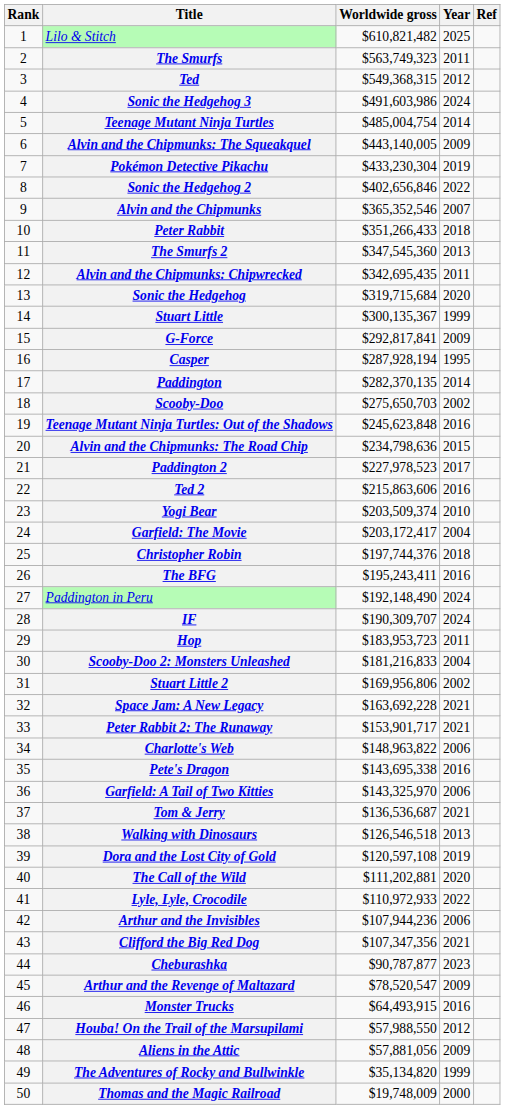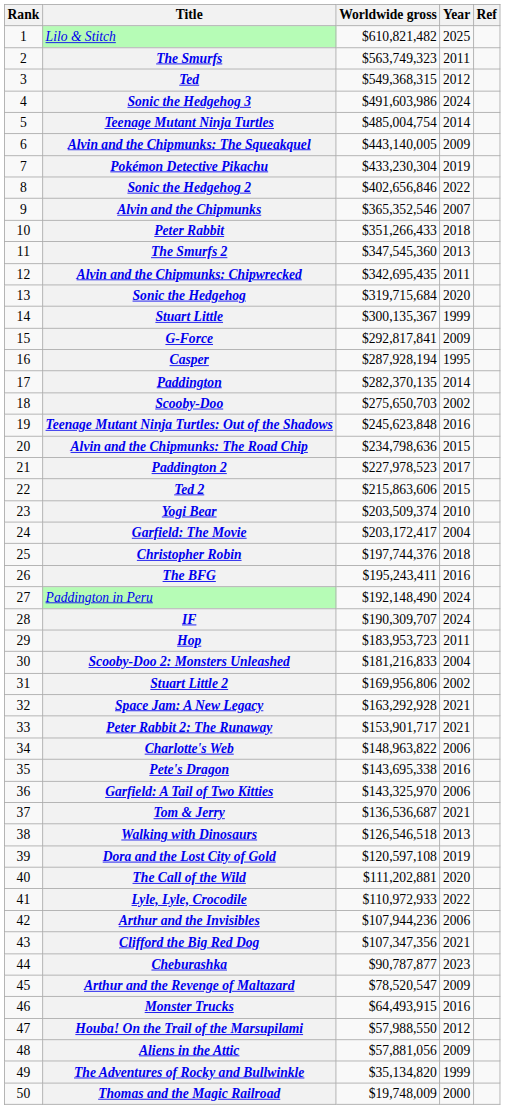 <table class="wikitable sortable plainrowheaders" style="margin:auto; margin:auto;">
 <tr>
 <th scope="col">Rank</th>
 <th scope="col">Title</th>
 <th scope="col">Worldwide gross</th>
 <th scope="col">Year</th>
 <th scope="col" class="unsortable">Ref</th>
 </tr>
 <tr>
 <td style="text-align:center;">1</td>
 <td scope="row" style="background:#b6fcb6;"><em><a href='#'>Lilo & Stitch</a></em> </td>
 <td style="text-align:right;">$610,821,482</td>
 <td style="text-align:center;">2025</td>
 <td style="text-align:center;"></td>
 </tr>
 <tr>
 <td style="text-align:center;">2</td>
 <th scope="row"><em><a href='#'>The Smurfs</a></em></th>
 <td style="text-align:right;">$563,749,323</td>
 <td style="text-align:center;">2011</td>
 <td style="text-align:center;"></td>
 </tr>
 <tr>
 <td style="text-align:center;">3</td>
 <th scope="row"><em><a href='#'>Ted</a></em></th>
 <td style="text-align:right;">$549,368,315</td>
 <td style="text-align:center;">2012</td>
 <td style="text-align:center;"></td>
 </tr>
 <tr>
 <td style="text-align:center;">4</td>
 <th scope="row"><em><a href='#'>Sonic the Hedgehog 3</a></em></th>
 <td style="text-align:right;">$491,603,986</td>
 <td style="text-align:center;">2024</td>
 <td style="text-align:center;"></td>
 </tr>
 <tr>
 <td style="text-align:center;">5</td>
 <th scope="row"><em><a href='#'>Teenage Mutant Ninja Turtles</a></em></th>
 <td style="text-align:right;">$485,004,754</td>
 <td style="text-align:center;">2014</td>
 <td style="text-align:center;"></td>
 </tr>
 <tr>
 <td style="text-align:center;">6</td>
 <th scope="row"><em><a href='#'>Alvin and the Chipmunks: The Squeakquel</a></em></th>
 <td style="text-align:right;">$443,140,005</td>
 <td style="text-align:center;">2009</td>
 <td style="text-align:center;"></td>
 </tr>
 <tr>
 <td style="text-align:center;">7</td>
 <th scope="row"><em><a href='#'>Pokémon Detective Pikachu</a></em></th>
 <td style="text-align:right;">$433,230,304</td>
 <td style="text-align:center;">2019</td>
 <td style="text-align:center;"></td>
 </tr>
 <tr>
 <td style="text-align:center;">8</td>
 <th scope="row"><em><a href='#'>Sonic the Hedgehog 2</a></em></th>
 <td style="text-align:right;">$402,656,846</td>
 <td style="text-align:center;">2022</td>
 <td style="text-align:center;"></td>
 </tr>
 <tr>
 <td style="text-align:center;">9</td>
 <th scope="row"><em><a href='#'>Alvin and the Chipmunks</a></em></th>
 <td style="text-align:right;">$365,352,546</td>
 <td style="text-align:center;">2007</td>
 <td style="text-align:center;"></td>
 </tr>
 <tr>
 <td style="text-align:center;">10</td>
 <th scope="row"><em><a href='#'>Peter Rabbit</a></em></th>
 <td style="text-align:right;">$351,266,433</td>
 <td style="text-align:center;">2018</td>
 <td style="text-align:center;"></td>
 </tr>
 <tr>
 <td style="text-align:center;">11</td>
 <th scope="row"><em><a href='#'>The Smurfs 2</a></em></th>
 <td style="text-align:right;">$347,545,360</td>
 <td style="text-align:center;">2013</td>
 <td style="text-align:center;"></td>
 </tr>
 <tr>
 <td style="text-align:center;">12</td>
 <th scope="row"><em><a href='#'>Alvin and the Chipmunks: Chipwrecked</a></em></th>
 <td style="text-align:right;">$342,695,435</td>
 <td style="text-align:center;">2011</td>
 <td style="text-align:center;"></td>
 </tr>
 <tr>
 <td style="text-align:center;">13</td>
 <th scope="row"><em><a href='#'>Sonic the Hedgehog</a></em></th>
 <td style="text-align:right;">$319,715,684</td>
 <td style="text-align:center;">2020</td>
 <td style="text-align:center;"></td>
 </tr>
 <tr>
 <td style="text-align:center;">14</td>
 <th scope="row"><em><a href='#'>Stuart Little</a></em></th>
 <td style="text-align:right;">$300,135,367</td>
 <td style="text-align:center;">1999</td>
 <td style="text-align:center;"></td>
 </tr>
 <tr>
 <td style="text-align:center;">15</td>
 <th scope="row"><em><a href='#'>G-Force</a></em></th>
 <td style="text-align:right;">$292,817,841</td>
 <td style="text-align:center;">2009</td>
 <td style="text-align:center;"></td>
 </tr>
 <tr>
 <td style="text-align:center;">16</td>
 <th scope="row"><em><a href='#'>Casper</a></em></th>
 <td style="text-align:right;">$287,928,194</td>
 <td style="text-align:center;">1995</td>
 <td style="text-align:center;"></td>
 </tr>
 <tr>
 <td style="text-align:center;">17</td>
 <th scope="row"><em><a href='#'>Paddington</a></em></th>
 <td style="text-align:right;">$282,370,135</td>
 <td style="text-align:center;">2014</td>
 <td style="text-align:center;"></td>
 </tr>
 <tr>
 <td style="text-align:center;">18</td>
 <th scope="row"><em><a href='#'>Scooby-Doo</a></em></th>
 <td style="text-align:right;">$275,650,703</td>
 <td style="text-align:center;">2002</td>
 <td style="text-align:center;"></td>
 </tr>
 <tr>
 <td style="text-align:center;">19</td>
 <th scope="row"><em><a href='#'>Teenage Mutant Ninja Turtles: Out of the Shadows</a></em></th>
 <td style="text-align:right;">$245,623,848</td>
 <td style="text-align:center;">2016</td>
 <td style="text-align:center;"></td>
 </tr>
 <tr>
 <td style="text-align:center;">20</td>
 <th scope="row"><em><a href='#'>Alvin and the Chipmunks: The Road Chip</a></em></th>
 <td style="text-align:right;">$234,798,636</td>
 <td style="text-align:center;">2015</td>
 <td style="text-align:center;"></td>
 </tr>
 <tr>
 <td style="text-align:center;">21</td>
 <th scope="row"><em><a href='#'>Paddington 2</a></em></th>
 <td style="text-align:right;">$227,978,523</td>
 <td style="text-align:center;">2017</td>
 <td style="text-align:center;"></td>
 </tr>
 <tr>
 <td style="text-align:center;">22</td>
 <th scope="row"><em><a href='#'>Ted 2</a></em></th>
 <td style="text-align:right;">$215,863,606</td>
-<td style="text-align:center;">2016</td>
+<td style="text-align:center;">2015</td>
 <td style="text-align:center;"></td>
 </tr>
 <tr>
 <td style="text-align:center;">23</td>
 <th scope="row"><em><a href='#'>Yogi Bear</a></em></th>
 <td style="text-align:right;">$203,509,374</td>
 <td style="text-align:center;">2010</td>
 <td style="text-align:center;"></td>
 </tr>
 <tr>
 <td style="text-align:center;">24</td>
 <th scope="row"><em><a href='#'>Garfield: The Movie</a></em></th>
 <td style="text-align:right;">$203,172,417</td>
 <td style="text-align:center;">2004</td>
 <td style="text-align:center;"></td>
 </tr>
 <tr>
 <td style="text-align:center;">25</td>
 <th scope="row"><em><a href='#'>Christopher Robin</a></em></th>
 <td style="text-align:right;">$197,744,376</td>
 <td style="text-align:center;">2018</td>
 <td style="text-align:center;"></td>
 </tr>
 <tr>
 <td style="text-align:center;">26</td>
 <th scope="row"><em><a href='#'>The BFG</a></em></th>
 <td style="text-align:right;">$195,243,411</td>
 <td style="text-align:center;">2016</td>
 <td style="text-align:center;"></td>
 </tr>
 <tr>
 <td style="text-align:center;">27</td>
 <td scope="row" style="background:#b6fcb6;"><em><a href='#'>Paddington in Peru</a></em> </td>
 <td style="text-align:right;">$192,148,490</td>
 <td style="text-align:center;">2024</td>
 <td style="text-align:center;"></td>
 </tr>
 <tr>
 <td style="text-align:center;">28</td>
 <th scope="row"><em><a href='#'>IF</a></em></th>
 <td style="text-align:right;">$190,309,707</td>
 <td style="text-align:center;">2024</td>
 <td style="text-align:center;"></td>
 </tr>
 <tr>
 <td style="text-align:center;">29</td>
 <th scope="row"><em><a href='#'>Hop</a></em></th>
 <td style="text-align:right;">$183,953,723</td>
 <td style="text-align:center;">2011</td>
 <td style="text-align:center;"></td>
 </tr>
 <tr>
 <td style="text-align:center;">30</td>
 <th scope="row"><em><a href='#'>Scooby-Doo 2: Monsters Unleashed</a></em></th>
 <td style="text-align:right;">$181,216,833</td>
 <td style="text-align:center;">2004</td>
 <td style="text-align:center;"></td>
 </tr>
 <tr>
 <td style="text-align:center;">31</td>
 <th scope="row"><em><a href='#'>Stuart Little 2</a></em></th>
 <td style="text-align:right;">$169,956,806</td>
 <td style="text-align:center;">2002</td>
 <td style="text-align:center;"></td>
 </tr>
 <tr>
 <td style="text-align:center;">32</td>
 <th scope="row"><em><a href='#'>Space Jam: A New Legacy</a></em></th>
-<td style="text-align:right;">$163,692,228</td>
+<td style="text-align:right;">$163,292,928</td>
 <td style="text-align:center;">2021</td>
 <td style="text-align:center;"></td>
 </tr>
 <tr>
 <td style="text-align:center;">33</td>
 <th scope="row"><em><a href='#'>Peter Rabbit 2: The Runaway</a></em></th>
 <td style="text-align:right;">$153,901,717</td>
 <td style="text-align:center;">2021</td>
 <td style="text-align:center;"></td>
 </tr>
 <tr>
 <td style="text-align:center;">34</td>
 <th scope="row"><em><a href='#'>Charlotte's Web</a></em></th>
 <td style="text-align:right;">$148,963,822</td>
 <td style="text-align:center;">2006</td>
 <td style="text-align:center;"></td>
 </tr>
 <tr>
 <td style="text-align:center;">35</td>
 <th scope="row"><em><a href='#'>Pete's Dragon</a></em></th>
 <td style="text-align:right;">$143,695,338</td>
 <td style="text-align:center;">2016</td>
 <td style="text-align:center;"></td>
 </tr>
 <tr>
 <td style="text-align:center;">36</td>
 <th scope="row"><em><a href='#'>Garfield: A Tail of Two Kitties</a></em></th>
 <td style="text-align:right;">$143,325,970</td>
 <td style="text-align:center;">2006</td>
 <td style="text-align:center;"></td>
 </tr>
 <tr>
 <td style="text-align:center;">37</td>
 <th scope="row"><em><a href='#'>Tom & Jerry</a></em></th>
 <td style="text-align:right;">$136,536,687</td>
 <td style="text-align:center;">2021</td>
 <td style="text-align:center;"></td>
 </tr>
 <tr>
 <td style="text-align:center;">38</td>
 <th scope="row"><em><a href='#'>Walking with Dinosaurs</a></em></th>
 <td style="text-align:right;">$126,546,518</td>
 <td style="text-align:center;">2013</td>
 <td style="text-align:center;"></td>
 </tr>
 <tr>
 <td style="text-align:center;">39</td>
 <th scope="row"><em><a href='#'>Dora and the Lost City of Gold</a></em></th>
 <td style="text-align:right;">$120,597,108</td>
 <td style="text-align:center;">2019</td>
 <td style="text-align:center;"></td>
 </tr>
 <tr>
 <td style="text-align:center;">40</td>
 <th scope="row"><em><a href='#'>The Call of the Wild</a></em></th>
 <td style="text-align:right;">$111,202,881</td>
 <td style="text-align:center;">2020</td>
 <td style="text-align:center;"></td>
 </tr>
 <tr>
 <td style="text-align:center;">41</td>
 <th scope="row"><em><a href='#'>Lyle, Lyle, Crocodile</a></em></th>
 <td style="text-align:right;">$110,972,933</td>
 <td style="text-align:center;">2022</td>
 <td style="text-align:center;"></td>
 </tr>
 <tr>
 <td style="text-align:center;">42</td>
 <th scope="row"><em><a href='#'>Arthur and the Invisibles</a></em></th>
 <td style="text-align:right;">$107,944,236</td>
 <td style="text-align:center;">2006</td>
 <td style="text-align:center;"></td>
 </tr>
 <tr>
 <td style="text-align:center;">43</td>
 <th scope="row"><em><a href='#'>Clifford the Big Red Dog</a></em></th>
 <td style="text-align:right;">$107,347,356</td>
 <td style="text-align:center;">2021</td>
 <td style="text-align:center;"></td>
 </tr>
 <tr>
 <td style="text-align:center;">44</td>
 <th scope="row"><em><a href='#'>Cheburashka</a></em></th>
 <td style="text-align:right;">$90,787,877</td>
 <td style="text-align:center;">2023</td>
 <td style="text-align:center;"></td>
 </tr>
 <tr>
 <td style="text-align:center;">45</td>
 <th scope="row"><em><a href='#'>Arthur and the Revenge of Maltazard</a></em></th>
 <td style="text-align:right;">$78,520,547</td>
 <td style="text-align:center;">2009</td>
 <td style="text-align:center;"></td>
 </tr>
 <tr>
 <td style="text-align:center;">46</td>
 <th scope="row"><em><a href='#'>Monster Trucks</a></em></th>
 <td style="text-align:right;">$64,493,915</td>
 <td style="text-align:center;">2016</td>
 <td style="text-align:center;"></td>
 </tr>
 <tr>
 <td style="text-align:center;">47</td>
 <th scope="row"><em><a href='#'>Houba! On the Trail of the Marsupilami</a></em></th>
 <td style="text-align:right;">$57,988,550</td>
 <td style="text-align:center;">2012</td>
 <td style="text-align:center;"></td>
 </tr>
 <tr>
 <td style="text-align:center;">48</td>
 <th scope="row"><em><a href='#'>Aliens in the Attic</a></em></th>
 <td style="text-align:right;">$57,881,056</td>
 <td style="text-align:center;">2009</td>
 <td style="text-align:center;"></td>
 </tr>
 <tr>
 <td style="text-align:center;">49</td>
 <th scope="row"><em><a href='#'>The Adventures of Rocky and Bullwinkle</a></em></th>
 <td style="text-align:right;">$35,134,820</td>
 <td style="text-align:center;">1999</td>
 <td style="text-align:center;"></td>
 </tr>
 <tr>
 <td style="text-align:center;">50</td>
 <th scope="row"><em><a href='#'>Thomas and the Magic Railroad</a></em></th>
 <td style="text-align:right;">$19,748,009</td>
 <td style="text-align:center;">2000</td>
 <td style="text-align:center;"></td>
 </tr>
 </table>
